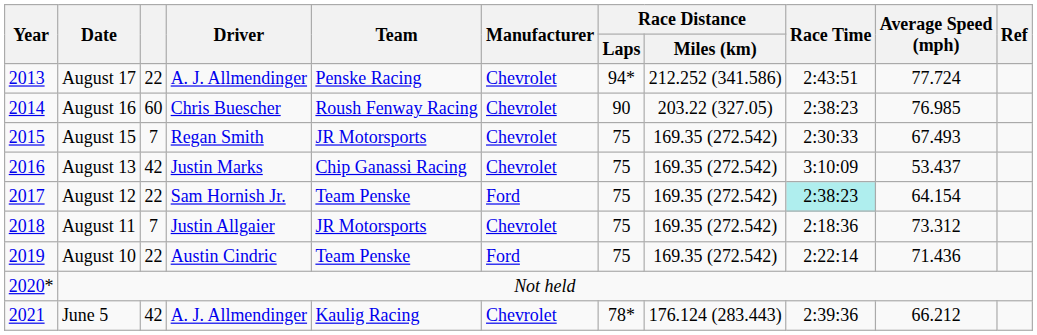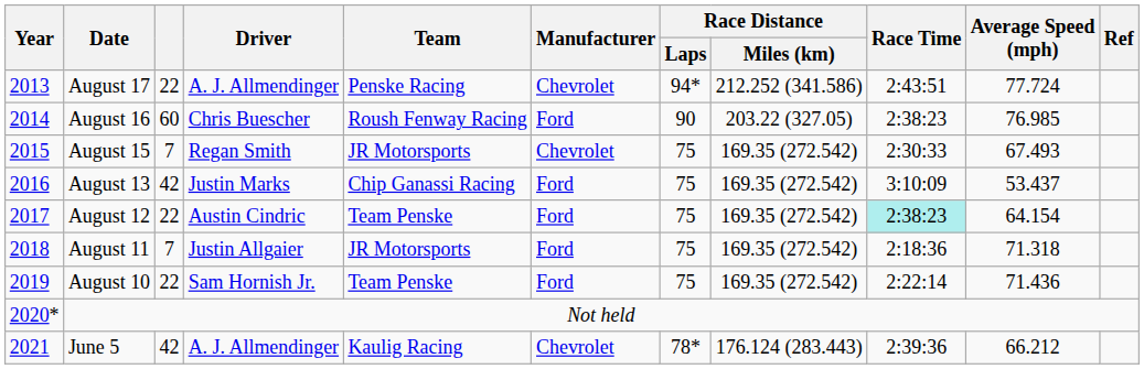 <table class="wikitable" style="font-size: 95%;">
 <tr>
 <th rowspan="2">Year</th>
 <th rowspan="2">Date</th>
 <th rowspan="2"></th>
 <th rowspan="2">Driver</th>
 <th rowspan="2">Team</th>
 <th rowspan="2">Manufacturer</th>
 <th colspan="2">Race Distance</th>
 <th rowspan="2">Race Time</th>
 <th rowspan="2">Average Speed<br>(mph)</th>
 <th rowspan="2">Ref</th>
 </tr>
 <tr>
 <th>Laps</th>
 <th>Miles (km)</th>
 </tr>
 <tr>
 <td><a href='#'>2013</a></td>
 <td>August 17</td>
 <td align="center">22</td>
 <td><a href='#'>A. J. Allmendinger</a></td>
 <td><a href='#'>Penske Racing</a></td>
 <td><a href='#'>Chevrolet</a></td>
 <td style="text-align:center;">94*</td>
 <td style="text-align:center;">212.252 (341.586)</td>
 <td style="text-align:center;">2:43:51</td>
 <td style="text-align:center;">77.724</td>
 <td style="text-align:center;"></td>
 </tr>
 <tr>
 <td><a href='#'>2014</a></td>
 <td>August 16</td>
 <td align="center">60</td>
 <td><a href='#'>Chris Buescher</a></td>
 <td><a href='#'>Roush Fenway Racing</a></td>
-<td><a href='#'>Chevrolet</a></td>
+<td><a href='#'>Ford</a></td>
 <td style="text-align:center;">90</td>
 <td style="text-align:center;">203.22 (327.05)</td>
 <td style="text-align:center;">2:38:23</td>
 <td style="text-align:center;">76.985</td>
 <td style="text-align:center;"></td>
 </tr>
 <tr>
 <td><a href='#'>2015</a></td>
 <td>August 15</td>
 <td align="center">7</td>
 <td><a href='#'>Regan Smith</a></td>
 <td><a href='#'>JR Motorsports</a></td>
 <td><a href='#'>Chevrolet</a></td>
 <td style="text-align:center;">75</td>
 <td style="text-align:center;">169.35 (272.542)</td>
 <td style="text-align:center;">2:30:33</td>
 <td style="text-align:center;">67.493</td>
 <td style="text-align:center;"></td>
 </tr>
 <tr>
 <td><a href='#'>2016</a></td>
 <td>August 13</td>
 <td align="center">42</td>
 <td><a href='#'>Justin Marks</a></td>
 <td><a href='#'>Chip Ganassi Racing</a></td>
-<td><a href='#'>Chevrolet</a></td>
+<td><a href='#'>Ford</a></td>
 <td style="text-align:center;">75</td>
 <td style="text-align:center;">169.35 (272.542)</td>
 <td style="text-align:center;">3:10:09</td>
 <td style="text-align:center;">53.437</td>
 <td style="text-align:center;"></td>
 </tr>
 <tr>
 <td><a href='#'>2017</a></td>
 <td>August 12</td>
 <td align="center">22</td>
-<td><a href='#'>Sam Hornish Jr.</a></td>
+<td><a href='#'>Austin Cindric</a></td>
 <td><a href='#'>Team Penske</a></td>
 <td><a href='#'>Ford</a></td>
 <td style="text-align:center;">75</td>
 <td style="text-align:center;">169.35 (272.542)</td>
 <td style="background: paleturquoise; text-align:center;">2:38:23</td>
 <td style="text-align:center;">64.154</td>
 <td style="text-align:center;"></td>
 </tr>
 <tr>
 <td><a href='#'>2018</a></td>
 <td>August 11</td>
 <td align="center">7</td>
 <td><a href='#'>Justin Allgaier</a></td>
 <td><a href='#'>JR Motorsports</a></td>
-<td><a href='#'>Chevrolet</a></td>
+<td><a href='#'>Ford</a></td>
 <td style="text-align:center;">75</td>
 <td style="text-align:center;">169.35 (272.542)</td>
 <td style="text-align:center;">2:18:36</td>
-<td style="text-align:center;">73.312</td>
+<td style="text-align:center;">71.318</td>
 <td style="text-align:center;"></td>
 </tr>
 <tr>
 <td><a href='#'>2019</a></td>
 <td>August 10</td>
 <td align="center">22</td>
-<td><a href='#'>Austin Cindric</a></td>
+<td><a href='#'>Sam Hornish Jr.</a></td>
 <td><a href='#'>Team Penske</a></td>
 <td><a href='#'>Ford</a></td>
 <td style="text-align:center;">75</td>
 <td style="text-align:center;">169.35 (272.542)</td>
 <td style="text-align:center;">2:22:14</td>
 <td style="text-align:center;">71.436</td>
 <td style="text-align:center;"></td>
 </tr>
 <tr>
 <td><a href='#'>2020</a>*</td>
 <td colspan=11 align=center><em>Not held</em></td>
 </tr>
 <tr>
 <td><a href='#'>2021</a></td>
 <td>June 5</td>
 <td align="center">42</td>
 <td><a href='#'>A. J. Allmendinger</a></td>
 <td><a href='#'>Kaulig Racing</a></td>
 <td><a href='#'>Chevrolet</a></td>
 <td style="text-align:center;">78*</td>
 <td style="text-align:center;">176.124 (283.443)</td>
 <td style="text-align:center;">2:39:36</td>
 <td style="text-align:center;">66.212</td>
 <td style="text-align:center;"></td>
 </tr>
 </table>
